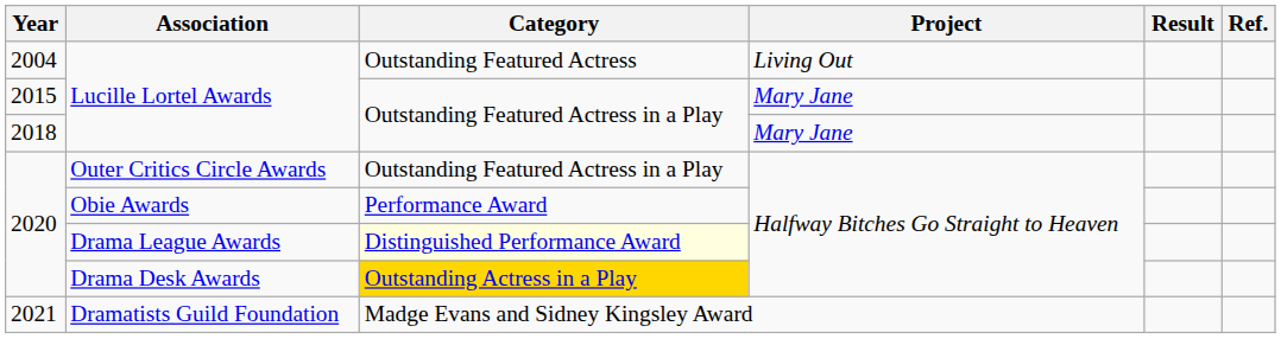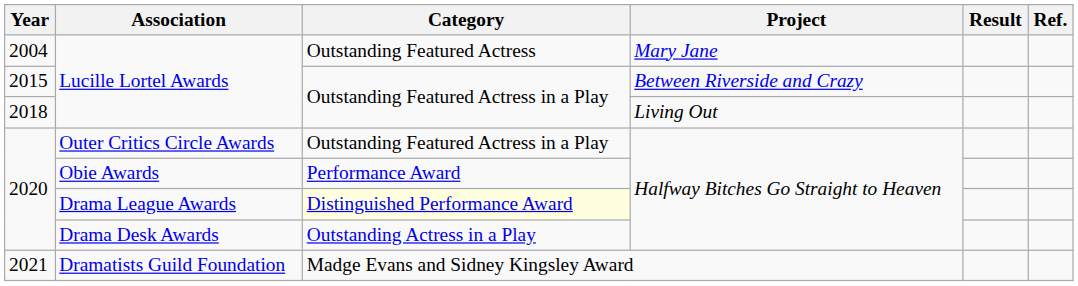 <table class="wikitable" width="100%">
 <tr>
 <th>Year</th>
 <th>Association</th>
 <th>Category</th>
 <th>Project</th>
 <th>Result</th>
 <th>Ref.</th>
 </tr>
 <tr>
 <td>2004</td>
 <td rowspan="3"><a href='#'>Lucille Lortel Awards</a></td>
 <td>Outstanding Featured Actress</td>
-<td><em>Living Out</em></td>
+<td><em><a href='#'>Mary Jane</a></em></td>
 <td></td>
 <td></td>
 </tr>
 <tr>
 <td>2015</td>
 <td rowspan="2">Outstanding Featured Actress in a Play</td>
-<td><em><a href='#'>Mary Jane</a></em></td>
+<td><em><a href='#'>Between Riverside and Crazy</a></em></td>
 <td></td>
 <td></td>
 </tr>
 <tr>
 <td>2018</td>
-<td><em><a href='#'>Mary Jane</a></em></td>
+<td><em>Living Out</em></td>
 <td></td>
 <td></td>
 </tr>
 <tr>
 <td rowspan="4">2020</td>
 <td><a href='#'>Outer Critics Circle Awards</a></td>
 <td>Outstanding Featured Actress in a Play</td>
 <td rowspan="4"><em>Halfway Bitches Go Straight to Heaven</em></td>
 <td></td>
 <td></td>
 </tr>
 <tr>
 <td><a href='#'>Obie Awards</a></td>
 <td><a href='#'>Performance Award</a></td>
 <td></td>
 <td></td>
 </tr>
 <tr>
 <td><a href='#'>Drama League Awards</a></td>
 <td style="background: lightyellow;"><a href='#'>Distinguished Performance Award</a></td>
 <td></td>
 <td></td>
 </tr>
 <tr>
 <td><a href='#'>Drama Desk Awards</a></td>
-<td style="background: gold;"><a href='#'>Outstanding Actress in a Play</a></td>
+<td><a href='#'>Outstanding Actress in a Play</a></td>
 <td></td>
 <td></td>
 </tr>
 <tr>
 <td>2021</td>
 <td><a href='#'>Dramatists Guild Foundation</a></td>
 <td colspan="2">Madge Evans and Sidney Kingsley Award</td>
 <td></td>
 <td></td>
 </tr>
 </table>
